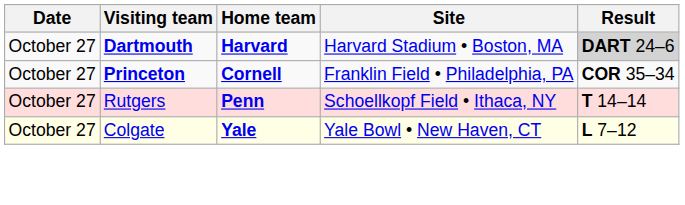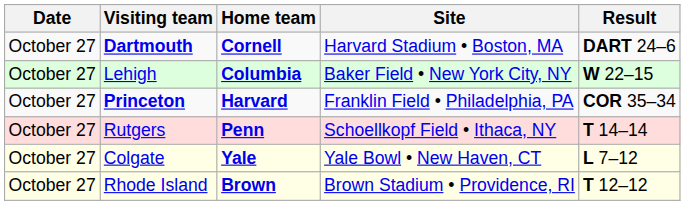 <table class="wikitable">
 <tr>
 <th>Date</th>
 <th>Visiting team</th>
 <th>Home team</th>
 <th>Site</th>
 <th>Result</th>
 </tr>
 <tr>
 <td>October 27</td>
 <td><strong><a href='#'>Dartmouth</a></strong></td>
-<td><strong><a href='#'>Harvard</a></strong></td>
+<td><strong><a href='#'>Cornell</a></strong></td>
 <td><a href='#'>Harvard Stadium</a> • <a href='#'>Boston, MA</a></td>
-<td style="background: lightgrey;"><strong>DART</strong> 24–6</td>
+<td><strong>DART</strong> 24–6</td>
+</tr>
+<tr style="background:#DDFFDD;">
+<td>October 27</td>
+<td><a href='#'>Lehigh</a></td>
+<td><strong><a href='#'>Columbia</a></strong></td>
+<td><a href='#'>Baker Field</a> • <a href='#'>New York City, NY</a></td>
+<td><strong>W</strong> 22–15</td>
 </tr>
 <tr>
 <td>October 27</td>
 <td><strong><a href='#'>Princeton</a></strong></td>
-<td><strong><a href='#'>Cornell</a></strong></td>
+<td><strong><a href='#'>Harvard</a></strong></td>
 <td><a href='#'>Franklin Field</a> • <a href='#'>Philadelphia, PA</a></td>
 <td><strong>COR</strong> 35–34</td>
 </tr>
 <tr style="background:#FFDDDD;">
 <td>October 27</td>
 <td><a href='#'>Rutgers</a></td>
 <td><strong><a href='#'>Penn</a></strong></td>
 <td><a href='#'>Schoellkopf Field</a> • <a href='#'>Ithaca, NY</a></td>
 <td><strong>T</strong> 14–14</td>
 </tr>
 <tr style="background:#FFFFE6;">
 <td>October 27</td>
 <td><a href='#'>Colgate</a></td>
 <td><strong><a href='#'>Yale</a></strong></td>
 <td><a href='#'>Yale Bowl</a> • <a href='#'>New Haven, CT</a></td>
 <td><strong>L</strong> 7–12</td>
 </tr>
+<tr style="background:#FFFFE6;">
+<td>October 27</td>
+<td><a href='#'>Rhode Island</a></td>
+<td><strong><a href='#'>Brown</a></strong></td>
+<td><a href='#'>Brown Stadium</a> • <a href='#'>Providence, RI</a></td>
+<td><strong>T</strong> 12–12</td>
+</tr>
 </table>
